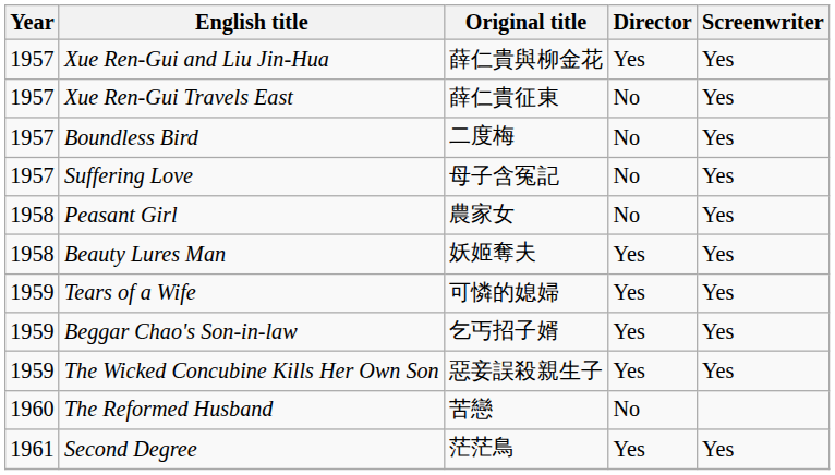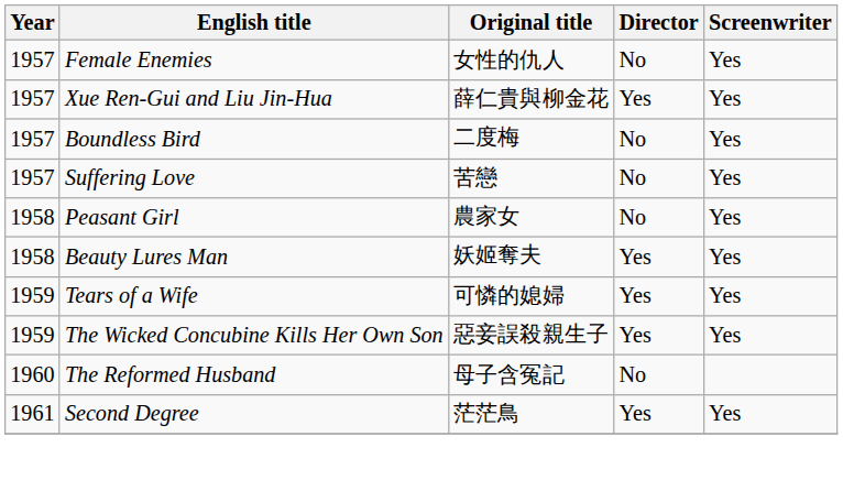 <table class="wikitable sortable">
 <tr>
 <th>Year</th>
 <th>English title</th>
 <th>Original title</th>
 <th class="unsortable">Director</th>
 <th>Screenwriter</th>
 </tr>
 <tr>
 <td>1957</td>
-<td><em>Xue Ren-Gui and Liu Jin-Hua</em></td>
-<td>薛仁貴與柳金花</td>
-<td>Yes</td>
+<td><em>Female Enemies</em></td>
+<td>女性的仇人</td>
+<td>No</td>
 <td>Yes</td>
 </tr>
 <tr>
 <td>1957</td>
-<td><em>Xue Ren-Gui Travels East</em></td>
-<td>薛仁貴征東</td>
-<td>No</td>
+<td><em>Xue Ren-Gui and Liu Jin-Hua</em></td>
+<td>薛仁貴與柳金花</td>
+<td>Yes</td>
 <td>Yes</td>
 </tr>
 <tr>
 <td>1957</td>
 <td><em>Boundless Bird</em></td>
 <td>二度梅</td>
 <td>No</td>
 <td>Yes</td>
 </tr>
 <tr>
 <td>1957</td>
 <td><em>Suffering Love</em></td>
-<td>母子含冤記</td>
+<td>苦戀</td>
 <td>No</td>
 <td>Yes</td>
 </tr>
 <tr>
 <td>1958</td>
 <td><em>Peasant Girl</em></td>
 <td>農家女</td>
 <td>No</td>
 <td>Yes</td>
 </tr>
 <tr>
 <td>1958</td>
 <td><em>Beauty Lures Man</em></td>
 <td>妖姬奪夫</td>
 <td>Yes</td>
 <td>Yes</td>
 </tr>
 <tr>
 <td>1959</td>
 <td><em>Tears of a Wife</em></td>
 <td>可憐的媳婦</td>
 <td>Yes</td>
 <td>Yes</td>
 </tr>
 <tr>
 <td>1959</td>
-<td><em>Beggar Chao's Son-in-law</em></td>
-<td>乞丐招子婿</td>
-<td>Yes</td>
-<td>Yes</td>
-</tr>
-<tr>
-<td>1959</td>
 <td><em>The Wicked Concubine Kills Her Own Son</em></td>
 <td>惡妾誤殺親生子</td>
 <td>Yes</td>
 <td>Yes</td>
 </tr>
 <tr>
 <td>1960</td>
 <td><em>The Reformed Husband</em></td>
-<td>苦戀</td>
+<td>母子含冤記</td>
 <td>No</td>
 <td></td>
 </tr>
 <tr>
 <td>1961</td>
 <td><em>Second Degree</em></td>
 <td>茫茫鳥</td>
 <td>Yes</td>
 <td>Yes</td>
 </tr>
 <tr>
 </tr>
 </table>
